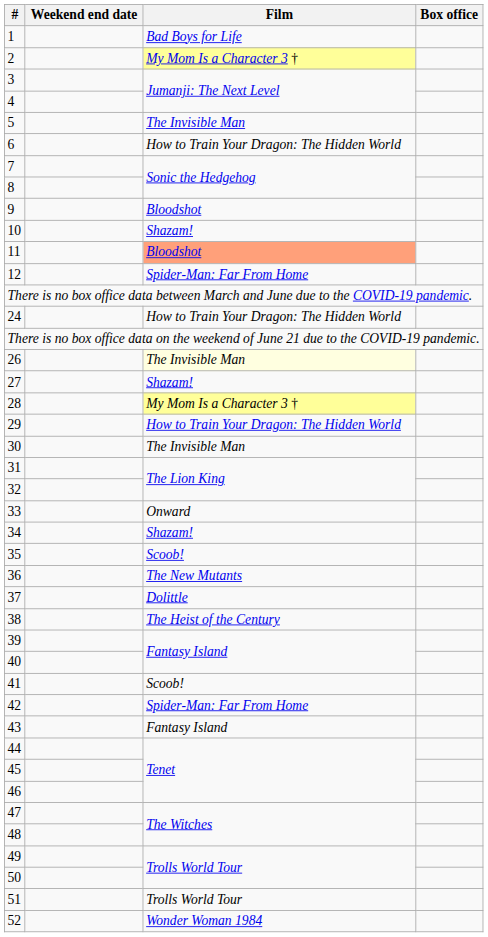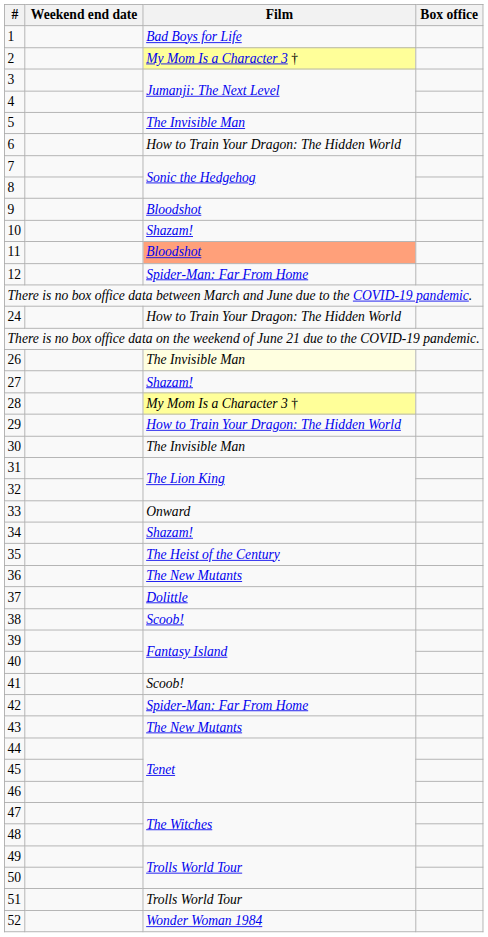 <table class="wikitable sortable">
 <tr>
 <th abbr="Week">#</th>
 <th abbr="Date">Weekend end date</th>
 <th>Film</th>
 <th>Box office</th>
 </tr>
 <tr>
 <td>1</td>
 <td></td>
 <td><em><a href='#'>Bad Boys for Life</a></em></td>
 <td></td>
 </tr>
 <tr>
 <td>2</td>
 <td></td>
 <td style="background-color:#FFFF99"><em><a href='#'>My Mom Is a Character 3</a></em> †</td>
 <td></td>
 </tr>
 <tr>
 <td>3</td>
 <td></td>
 <td rowspan="2"><em><a href='#'>Jumanji: The Next Level</a></em></td>
 <td></td>
 </tr>
 <tr>
 <td>4</td>
 <td></td>
 <td></td>
 </tr>
 <tr>
 <td>5</td>
 <td></td>
 <td><em><a href='#'>The Invisible Man</a></em></td>
 <td></td>
 </tr>
 <tr>
 <td>6</td>
 <td></td>
 <td><em>How to Train Your Dragon: The Hidden World</em></td>
 <td></td>
 </tr>
 <tr>
 <td>7</td>
 <td></td>
 <td rowspan="2"><em><a href='#'>Sonic the Hedgehog</a></em></td>
 <td></td>
 </tr>
 <tr>
 <td>8</td>
 <td></td>
 <td></td>
 </tr>
 <tr>
 <td>9</td>
 <td></td>
 <td><em><a href='#'>Bloodshot</a></em></td>
 <td></td>
 </tr>
 <tr>
 <td>10</td>
 <td></td>
 <td><em><a href='#'>Shazam!</a></em></td>
 <td></td>
 </tr>
 <tr>
 <td>11</td>
 <td></td>
 <td style="background: lightsalmon;"><em><a href='#'>Bloodshot</a></em></td>
 <td></td>
 </tr>
 <tr>
 <td>12</td>
 <td></td>
 <td><em><a href='#'>Spider-Man: Far From Home</a></em></td>
 <td></td>
 </tr>
 <tr>
 <td colspan="4"><div><em>There is no box office data between March and June due to the <a href='#'>COVID-19 pandemic</a>.</em></div></td>
 </tr>
 <tr>
 <td>24</td>
 <td></td>
 <td><em>How to Train Your Dragon: The Hidden World</em></td>
 <td></td>
 </tr>
 <tr>
 <td colspan="4"><div><em>There is no box office data on the weekend of June 21 due to the COVID-19 pandemic.</em></div></td>
 </tr>
 <tr>
 <td>26</td>
 <td></td>
 <td style="background: lightyellow;"><em>The Invisible Man</em></td>
 <td></td>
 </tr>
 <tr>
 <td>27</td>
 <td></td>
 <td><em><a href='#'>Shazam!</a></em></td>
 <td></td>
 </tr>
 <tr>
 <td>28</td>
 <td></td>
 <td style="background-color:#FFFF99"><em>My Mom Is a Character 3</em> †</td>
 <td></td>
 </tr>
 <tr>
 <td>29</td>
 <td></td>
 <td><em><a href='#'>How to Train Your Dragon: The Hidden World</a></em></td>
 <td></td>
 </tr>
 <tr>
 <td>30</td>
 <td></td>
 <td><em>The Invisible Man</em></td>
 <td></td>
 </tr>
 <tr>
 <td>31</td>
 <td></td>
 <td rowspan="2"><em><a href='#'>The Lion King</a></em></td>
 <td></td>
 </tr>
 <tr>
 <td>32</td>
 <td></td>
 <td></td>
 </tr>
 <tr>
 <td>33</td>
 <td></td>
 <td><em>Onward</em></td>
 <td></td>
 </tr>
 <tr>
 <td>34</td>
 <td></td>
 <td><em><a href='#'>Shazam!</a></em></td>
 <td></td>
 </tr>
 <tr>
 <td>35</td>
 <td></td>
-<td><em><a href='#'>Scoob!</a></em></td>
+<td><em><a href='#'>The Heist of the Century</a></em></td>
 <td></td>
 </tr>
 <tr>
 <td>36</td>
 <td></td>
 <td><em><a href='#'>The New Mutants</a></em></td>
 <td></td>
 </tr>
 <tr>
 <td>37</td>
 <td></td>
 <td><em><a href='#'>Dolittle</a></em></td>
 <td></td>
 </tr>
 <tr>
 <td>38</td>
 <td></td>
-<td><em><a href='#'>The Heist of the Century</a></em></td>
+<td><em><a href='#'>Scoob!</a></em></td>
 <td></td>
 </tr>
 <tr>
 <td>39</td>
 <td></td>
 <td rowspan="2"><em><a href='#'>Fantasy Island</a></em></td>
 <td></td>
 </tr>
 <tr>
 <td>40</td>
 <td></td>
 <td></td>
 </tr>
 <tr>
 <td>41</td>
 <td></td>
 <td><em>Scoob!</em></td>
 <td></td>
 </tr>
 <tr>
 <td>42</td>
 <td></td>
 <td><em><a href='#'>Spider-Man: Far From Home</a></em></td>
 <td></td>
 </tr>
 <tr>
 <td>43</td>
 <td></td>
-<td><em>Fantasy Island</em></td>
+<td><em><a href='#'>The New Mutants</a></em></td>
 <td></td>
 </tr>
 <tr>
 <td>44</td>
 <td></td>
 <td rowspan="3"><em><a href='#'>Tenet</a></em></td>
 <td></td>
 </tr>
 <tr>
 <td>45</td>
 <td></td>
 <td></td>
 </tr>
 <tr>
 <td>46</td>
 <td></td>
 <td></td>
 </tr>
 <tr>
 <td>47</td>
 <td></td>
 <td rowspan="2"><em><a href='#'>The Witches</a></em></td>
 <td></td>
 </tr>
 <tr>
 <td>48</td>
 <td></td>
 <td></td>
 </tr>
 <tr>
 <td>49</td>
 <td></td>
 <td rowspan="2"><em><a href='#'>Trolls World Tour</a></em></td>
 <td></td>
 </tr>
 <tr>
 <td>50</td>
 <td></td>
 <td></td>
 </tr>
 <tr>
 <td>51</td>
 <td></td>
 <td><em>Trolls World Tour</em></td>
 <td></td>
 </tr>
 <tr>
 <td>52</td>
 <td></td>
 <td><em><a href='#'>Wonder Woman 1984</a></em></td>
 <td></td>
 </tr>
 </table>
